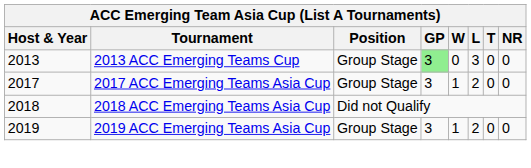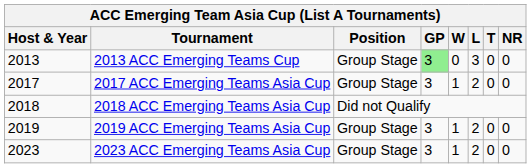 <table class="wikitable">
 <tr>
 <th colspan="8"><strong>ACC Emerging Team Asia Cup (List A Tournaments)</strong></th>
 </tr>
 <tr>
 <th><strong>Host & Year</strong></th>
 <th>Tournament</th>
 <th>Position</th>
 <th>GP</th>
 <th>W</th>
 <th>L</th>
 <th>T</th>
 <th>NR</th>
 </tr>
 <tr>
 <td> 2013</td>
 <td><a href='#'>2013 ACC Emerging Teams Cup</a></td>
 <td>Group Stage</td>
 <td style="background: lightgreen;">3</td>
 <td>0</td>
 <td>3</td>
 <td>0</td>
 <td>0</td>
 </tr>
 <tr>
 <td> 2017</td>
 <td><a href='#'>2017 ACC Emerging Teams Asia Cup</a></td>
 <td>Group Stage</td>
 <td>3</td>
 <td>1</td>
 <td>2</td>
 <td>0</td>
 <td>0</td>
 </tr>
 <tr>
 <td> 2018</td>
 <td><a href='#'>2018 ACC Emerging Teams Asia Cup</a></td>
 <td colspan="6">Did not Qualify</td>
 </tr>
 <tr>
 <td> 2019</td>
 <td><a href='#'>2019 ACC Emerging Teams Asia Cup</a></td>
 <td>Group Stage</td>
 <td>3</td>
 <td>1</td>
 <td>2</td>
 <td>0</td>
 <td>0</td>
 </tr>
+<tr>
+<td> 2023</td>
+<td><a href='#'>2023 ACC Emerging Teams Asia Cup</a></td>
+<td>Group Stage</td>
+<td>3</td>
+<td>1</td>
+<td>2</td>
+<td>0</td>
+<td>0</td>
+</tr>
 </table>
